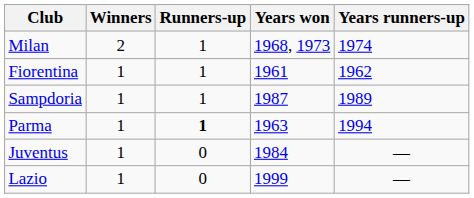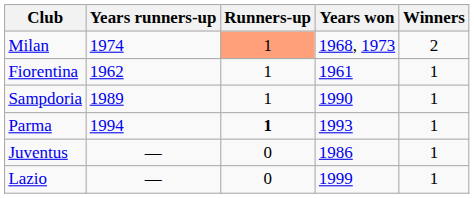 <table class="wikitable sortable">
 <tr>
 <th>Club</th>
-<th>Winners</th>
+<th class="unsortable">Years runners-up</th>
 <th>Runners-up</th>
 <th class="unsortable">Years won</th>
-<th class="unsortable">Years runners-up</th>
+<th>Winners</th>
 </tr>
 <tr>
 <td><a href='#'>Milan</a></td>
+<td><a href='#'>1974</a></td>
+<td align=center style="background: lightsalmon;">1</td>
+<td><a href='#'>1968</a>, <a href='#'>1973</a></td>
 <td align=center>2</td>
-<td align=center>1</td>
-<td><a href='#'>1968</a>, <a href='#'>1973</a></td>
-<td><a href='#'>1974</a></td>
 </tr>
 <tr>
 <td><a href='#'>Fiorentina</a></td>
-<td align=center>1</td>
+<td><a href='#'>1962</a></td>
 <td align=center>1</td>
 <td><a href='#'>1961</a></td>
-<td><a href='#'>1962</a></td>
+<td align=center>1</td>
 </tr>
 <tr>
 <td><a href='#'>Sampdoria</a></td>
+<td><a href='#'>1989</a></td>
 <td align=center>1</td>
+<td><a href='#'>1990</a></td>
 <td align=center>1</td>
-<td><a href='#'>1987</a></td>
-<td><a href='#'>1989</a></td>
 </tr>
 <tr>
 <td><a href='#'>Parma</a></td>
+<td><a href='#'>1994</a></td>
+<td align=center><strong>1</strong></td>
+<td><a href='#'>1993</a></td>
 <td align=center>1</td>
-<td align=center><strong>1</strong></td>
-<td><a href='#'>1963</a></td>
-<td><a href='#'>1994</a></td>
 </tr>
 <tr>
 <td><a href='#'>Juventus</a></td>
+<td align=center>—</td>
+<td align=center>0</td>
+<td><a href='#'>1986</a></td>
 <td align=center>1</td>
-<td align=center>0</td>
-<td><a href='#'>1984</a></td>
-<td align=center>—</td>
 </tr>
 <tr>
 <td><a href='#'>Lazio</a></td>
-<td align=center>1</td>
+<td align=center>—</td>
 <td align=center>0</td>
 <td><a href='#'>1999</a></td>
-<td align=center>—</td>
+<td align=center>1</td>
 </tr>
 </table>
